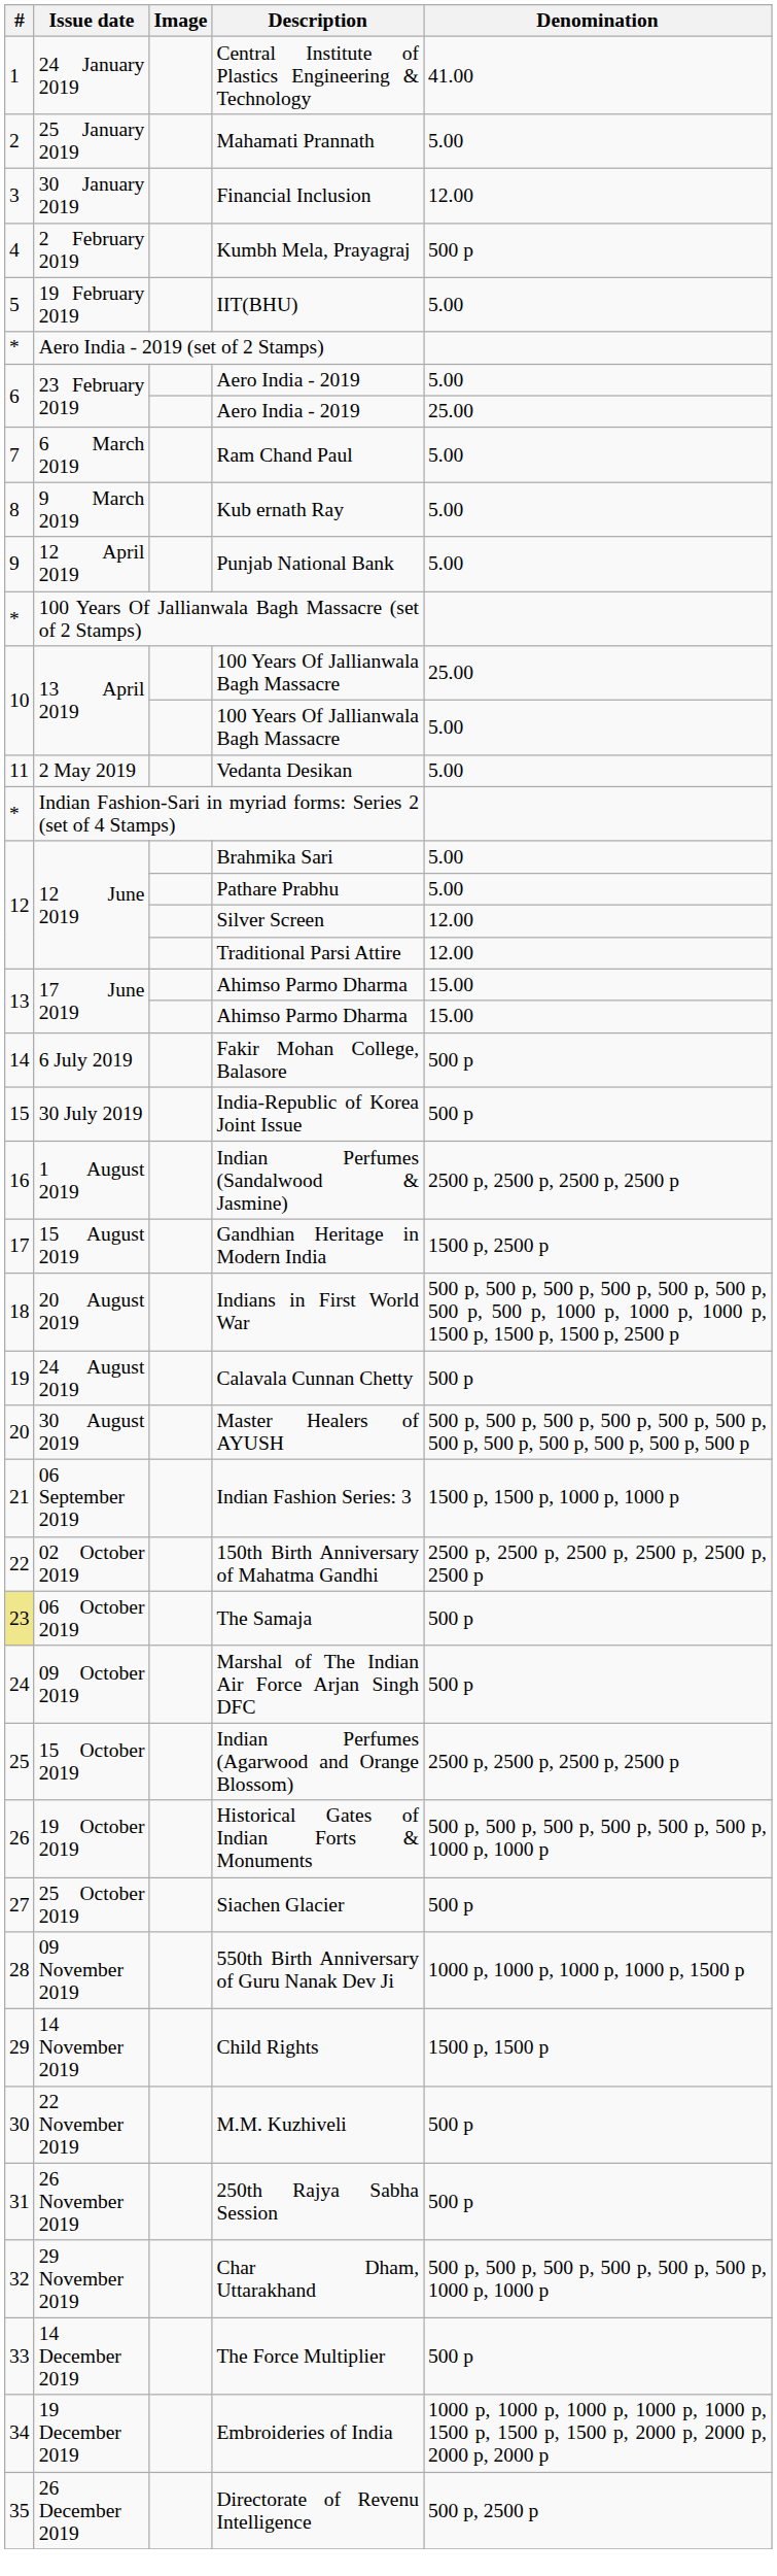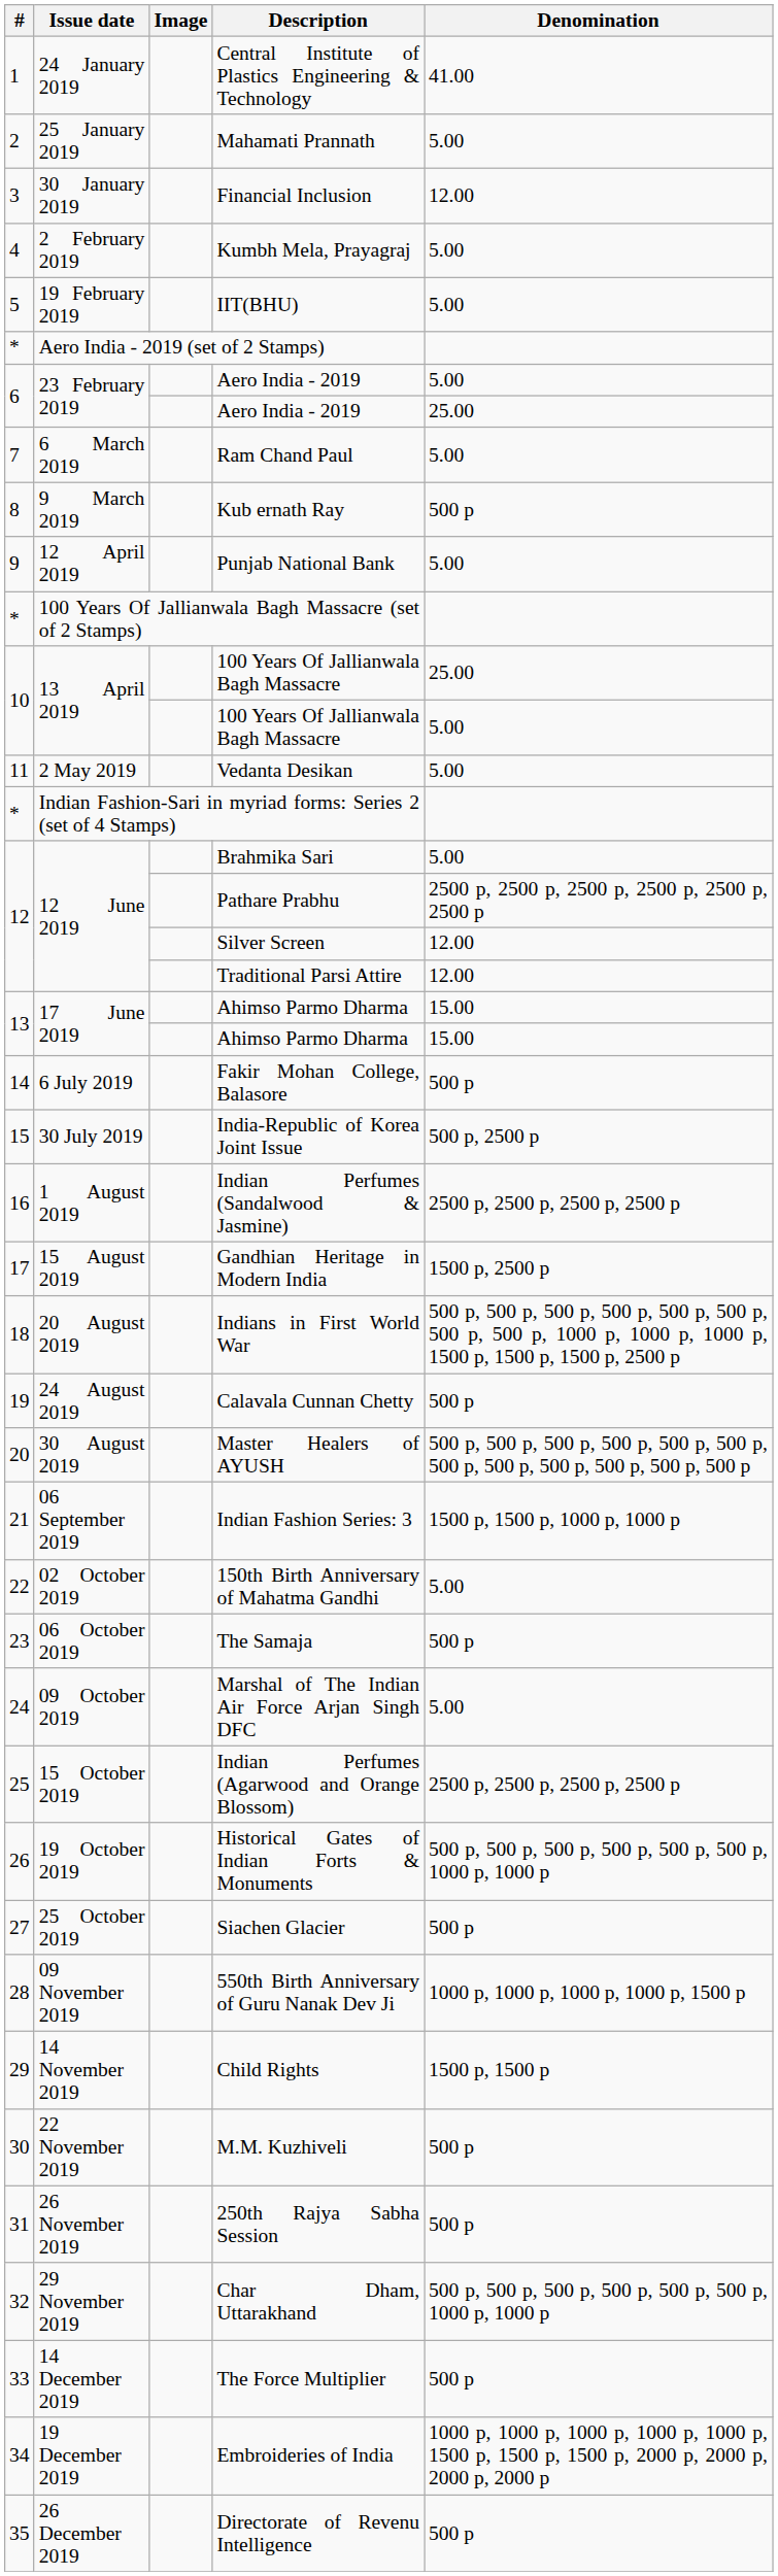 <table class="wikitable" style="text-align:justify" width="98%">
 <tr>
 <th>#</th>
 <th>Issue date</th>
 <th>Image</th>
 <th>Description</th>
 <th>Denomination</th>
 </tr>
 <tr>
 <td>1</td>
 <td>24 January 2019</td>
 <td></td>
 <td>Central Institute of Plastics Engineering & Technology</td>
 <td>41.00</td>
 </tr>
 <tr>
 <td>2</td>
 <td>25 January 2019</td>
 <td></td>
 <td>Mahamati Prannath</td>
 <td>5.00</td>
 </tr>
 <tr>
 <td>3</td>
 <td>30 January 2019</td>
 <td></td>
 <td>Financial Inclusion</td>
 <td>12.00</td>
 </tr>
 <tr>
 <td>4</td>
 <td>2 February 2019</td>
 <td></td>
 <td>Kumbh Mela, Prayagraj</td>
-<td>500 p</td>
+<td>5.00</td>
 </tr>
 <tr>
 <td>5</td>
 <td>19 February 2019</td>
 <td></td>
 <td>IIT(BHU)</td>
 <td>5.00</td>
 </tr>
 <tr>
 <td>*</td>
 <td colspan="3">Aero India - 2019 (set of 2 Stamps)</td>
 <td></td>
 </tr>
 <tr>
 <td rowspan="2">6</td>
 <td rowspan="2">23 February 2019</td>
 <td></td>
 <td>Aero India - 2019</td>
 <td>5.00</td>
 </tr>
 <tr>
 <td></td>
 <td>Aero India - 2019</td>
 <td>25.00</td>
 </tr>
 <tr>
 <td>7</td>
 <td>6 March 2019</td>
 <td></td>
 <td>Ram Chand Paul</td>
 <td>5.00</td>
 </tr>
 <tr>
 <td>8</td>
 <td>9 March 2019</td>
 <td></td>
 <td>Kub ernath Ray</td>
-<td>5.00</td>
+<td>500 p</td>
 </tr>
 <tr>
 <td>9</td>
 <td>12 April 2019</td>
 <td></td>
 <td>Punjab National Bank</td>
 <td>5.00</td>
 </tr>
 <tr>
 <td>*</td>
 <td colspan="3">100 Years Of Jallianwala Bagh Massacre (set of 2 Stamps)</td>
 <td></td>
 </tr>
 <tr>
 <td rowspan="2">10</td>
 <td rowspan="2">13 April 2019</td>
 <td></td>
 <td>100 Years Of Jallianwala Bagh Massacre</td>
 <td>25.00</td>
 </tr>
 <tr>
 <td></td>
 <td>100 Years Of Jallianwala Bagh Massacre</td>
 <td>5.00</td>
 </tr>
 <tr>
 <td>11</td>
 <td>2 May 2019</td>
 <td></td>
 <td>Vedanta Desikan</td>
 <td>5.00</td>
 </tr>
 <tr>
 <td>*</td>
 <td colspan="3">Indian Fashion-Sari in myriad forms: Series 2 (set of 4 Stamps)</td>
 <td></td>
 </tr>
 <tr>
 <td rowspan="4">12</td>
 <td rowspan="4">12 June 2019</td>
 <td></td>
 <td>Brahmika Sari</td>
 <td>5.00</td>
 </tr>
 <tr>
 <td></td>
 <td>Pathare Prabhu</td>
-<td>5.00</td>
+<td>2500 p, 2500 p, 2500 p, 2500 p, 2500 p, 2500 p</td>
 </tr>
 <tr>
 <td></td>
 <td>Silver Screen</td>
 <td>12.00</td>
 </tr>
 <tr>
 <td></td>
 <td>Traditional Parsi Attire</td>
 <td>12.00</td>
 </tr>
 <tr>
 <td rowspan="2">13</td>
 <td rowspan="2">17 June 2019</td>
 <td></td>
 <td>Ahimso Parmo Dharma</td>
 <td>15.00</td>
 </tr>
 <tr>
 <td></td>
 <td>Ahimso Parmo Dharma</td>
 <td>15.00</td>
 </tr>
 <tr>
 <td>14</td>
 <td>6 July 2019</td>
 <td></td>
 <td>Fakir Mohan College, Balasore</td>
 <td>500 p</td>
 </tr>
 <tr>
 <td>15</td>
 <td>30 July 2019</td>
 <td></td>
 <td>India-Republic of Korea Joint Issue</td>
-<td>500 p</td>
+<td>500 p, 2500 p</td>
 </tr>
 <tr>
 <td>16</td>
 <td>1 August 2019</td>
 <td></td>
 <td>Indian Perfumes (Sandalwood & Jasmine)</td>
 <td>2500 p, 2500 p, 2500 p, 2500 p</td>
 </tr>
 <tr>
 <td>17</td>
 <td>15 August 2019</td>
 <td></td>
 <td>Gandhian Heritage in Modern India</td>
 <td>1500 p, 2500 p</td>
 </tr>
 <tr>
 <td>18</td>
 <td>20 August 2019</td>
 <td></td>
 <td>Indians in First World War</td>
 <td>500 p, 500 p, 500 p, 500 p, 500 p, 500 p, 500 p, 500 p, 1000 p, 1000 p, 1000 p, 1500 p, 1500 p, 1500 p, 2500 p</td>
 </tr>
 <tr>
 <td>19</td>
 <td>24 August 2019</td>
 <td></td>
 <td>Calavala Cunnan Chetty</td>
 <td>500 p</td>
 </tr>
 <tr>
 <td>20</td>
 <td>30 August 2019</td>
 <td></td>
 <td>Master Healers of AYUSH</td>
 <td>500 p, 500 p, 500 p, 500 p, 500 p, 500 p, 500 p, 500 p, 500 p, 500 p, 500 p, 500 p</td>
 </tr>
 <tr>
 <td>21</td>
 <td>06 September 2019</td>
 <td></td>
 <td>Indian Fashion Series: 3</td>
 <td>1500 p, 1500 p, 1000 p, 1000 p</td>
 </tr>
 <tr>
 <td>22</td>
 <td>02 October 2019</td>
 <td></td>
 <td>150th Birth Anniversary of Mahatma Gandhi</td>
-<td>2500 p, 2500 p, 2500 p, 2500 p, 2500 p, 2500 p</td>
+<td>5.00</td>
 </tr>
 <tr>
-<td style="background: khaki;">23</td>
+<td>23</td>
 <td>06 October 2019</td>
 <td></td>
 <td>The Samaja</td>
 <td>500 p</td>
 </tr>
 <tr>
 <td>24</td>
 <td>09 October 2019</td>
 <td></td>
 <td>Marshal of The Indian Air Force Arjan Singh DFC</td>
-<td>500 p</td>
+<td>5.00</td>
 </tr>
 <tr>
 <td>25</td>
 <td>15 October 2019</td>
 <td></td>
 <td>Indian Perfumes (Agarwood and Orange Blossom)</td>
 <td>2500 p, 2500 p, 2500 p, 2500 p</td>
 </tr>
 <tr>
 <td>26</td>
 <td>19 October 2019</td>
 <td></td>
 <td>Historical Gates of Indian Forts & Monuments</td>
 <td>500 p, 500 p, 500 p, 500 p, 500 p, 500 p, 1000 p, 1000 p</td>
 </tr>
 <tr>
 <td>27</td>
 <td>25 October 2019</td>
 <td></td>
 <td>Siachen Glacier</td>
 <td>500 p</td>
 </tr>
 <tr>
 <td>28</td>
 <td>09 November 2019</td>
 <td></td>
 <td>550th Birth Anniversary of Guru Nanak Dev Ji</td>
 <td>1000 p, 1000 p, 1000 p, 1000 p, 1500 p</td>
 </tr>
 <tr>
 <td>29</td>
 <td>14 November 2019</td>
 <td></td>
 <td>Child Rights</td>
 <td>1500 p, 1500 p</td>
 </tr>
 <tr>
 <td>30</td>
 <td>22 November 2019</td>
 <td></td>
 <td>M.M. Kuzhiveli</td>
 <td>500 p</td>
 </tr>
 <tr>
 <td>31</td>
 <td>26 November 2019</td>
 <td></td>
 <td>250th Rajya Sabha Session</td>
 <td>500 p</td>
 </tr>
 <tr>
 <td>32</td>
 <td>29 November 2019</td>
 <td></td>
 <td>Char Dham, Uttarakhand</td>
 <td>500 p, 500 p, 500 p, 500 p, 500 p, 500 p, 1000 p, 1000 p</td>
 </tr>
 <tr>
 <td>33</td>
 <td>14 December 2019</td>
 <td></td>
 <td>The Force Multiplier</td>
 <td>500 p</td>
 </tr>
 <tr>
 <td>34</td>
 <td>19 December 2019</td>
 <td></td>
 <td>Embroideries of India</td>
 <td>1000 p, 1000 p, 1000 p, 1000 p, 1000 p, 1500 p, 1500 p, 1500 p, 2000 p, 2000 p, 2000 p, 2000 p</td>
 </tr>
 <tr>
 <td>35</td>
 <td>26 December 2019</td>
 <td></td>
 <td>Directorate of Revenu Intelligence</td>
-<td>500 p, 2500 p</td>
+<td>500 p</td>
 </tr>
 </table>
